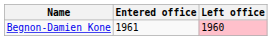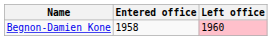 <table class="wikitable">
 <tr>
 <th>Name</th>
 <th>Entered office</th>
 <th>Left office</th>
 </tr>
 <tr>
 <td><a href='#'>Begnon-Damien Kone</a></td>
-<td>1961</td>
+<td>1958</td>
 <td style="background: pink;">1960</td>
 </tr>
 </table>
